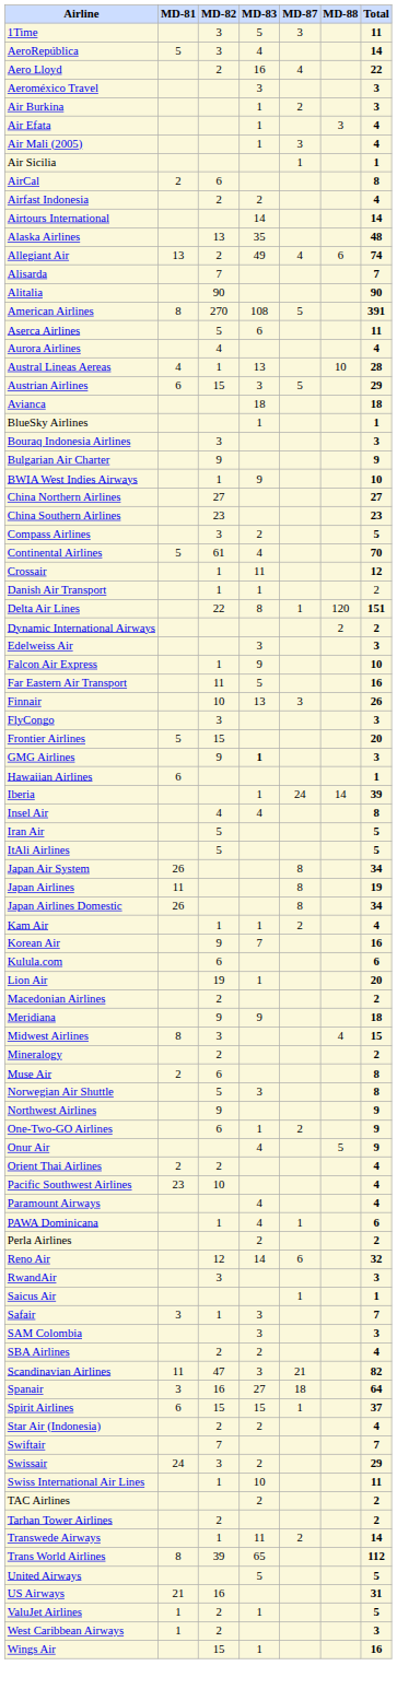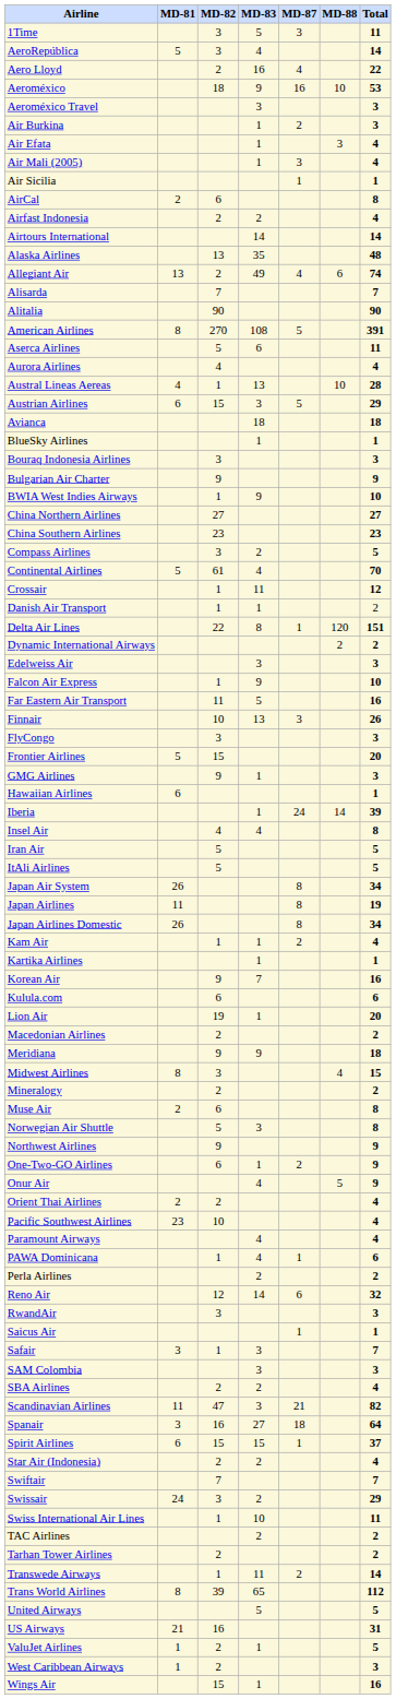 <table class="wikitable sortable" style="text-align:center; background-color:#fbf8db">
 <tr>
 <th style="background-color:#ccddff">Airline</th>
 <th style="background-color:#ccddff">MD-81</th>
 <th style="background-color:#ccddff">MD-82</th>
 <th style="background-color:#ccddff">MD-83</th>
 <th style="background-color:#ccddff">MD-87</th>
 <th style="background-color:#ccddff">MD-88</th>
 <th style="background-color:#ccddff">Total</th>
 </tr>
 <tr>
 <td align="left"><a href='#'>1Time</a></td>
 <td></td>
 <td>3</td>
 <td>5</td>
 <td>3</td>
 <td></td>
 <td><strong>11</strong></td>
 </tr>
 <tr>
 <td align="left"><a href='#'>AeroRepública</a></td>
 <td>5</td>
 <td>3</td>
 <td>4</td>
 <td></td>
 <td></td>
 <td><strong>14</strong></td>
 </tr>
 <tr>
 <td align="left"><a href='#'>Aero Lloyd</a></td>
 <td></td>
 <td>2</td>
 <td>16</td>
 <td>4</td>
 <td></td>
 <td><strong>22</strong></td>
+</tr>
+<tr>
+<td align="left"><a href='#'>Aeroméxico</a></td>
+<td></td>
+<td>18</td>
+<td>9</td>
+<td>16</td>
+<td>10</td>
+<td><strong>53</strong></td>
 </tr>
 <tr>
 <td align="left"><a href='#'>Aeroméxico Travel</a></td>
 <td></td>
 <td></td>
 <td>3</td>
 <td></td>
 <td></td>
 <td><strong>3</strong></td>
 </tr>
 <tr>
 <td align="left"><a href='#'>Air Burkina</a></td>
 <td></td>
 <td></td>
 <td>1</td>
 <td>2</td>
 <td></td>
 <td><strong>3</strong></td>
 </tr>
 <tr>
 <td align="left"><a href='#'>Air Efata</a></td>
 <td></td>
 <td></td>
 <td>1</td>
 <td></td>
 <td>3</td>
 <td><strong>4</strong></td>
 </tr>
 <tr>
 <td align="left"><a href='#'>Air Mali (2005)</a></td>
 <td></td>
 <td></td>
 <td>1</td>
 <td>3</td>
 <td></td>
 <td><strong>4</strong></td>
 </tr>
 <tr>
 <td align="left">Air Sicilia</td>
 <td></td>
 <td></td>
 <td></td>
 <td>1</td>
 <td></td>
 <td><strong>1</strong></td>
 </tr>
 <tr>
 <td align="left"><a href='#'>AirCal</a></td>
 <td>2</td>
 <td>6</td>
 <td></td>
 <td></td>
 <td></td>
 <td><strong>8</strong></td>
 </tr>
 <tr>
 <td align="left"><a href='#'>Airfast Indonesia</a></td>
 <td></td>
 <td>2</td>
 <td>2</td>
 <td></td>
 <td></td>
 <td><strong>4</strong></td>
 </tr>
 <tr>
 <td align="left"><a href='#'>Airtours International</a></td>
 <td></td>
 <td></td>
 <td>14</td>
 <td></td>
 <td></td>
 <td><strong>14</strong></td>
 </tr>
 <tr>
 <td align="left"><a href='#'>Alaska Airlines</a></td>
 <td></td>
 <td>13</td>
 <td>35</td>
 <td></td>
 <td></td>
 <td><strong>48</strong></td>
 </tr>
 <tr>
 <td align="left"><a href='#'>Allegiant Air</a></td>
 <td>13</td>
 <td>2</td>
 <td>49</td>
 <td>4</td>
 <td>6</td>
 <td><strong>74</strong></td>
 </tr>
 <tr>
 <td align="left"><a href='#'>Alisarda</a></td>
 <td></td>
 <td>7</td>
 <td></td>
 <td></td>
 <td></td>
 <td><strong>7</strong></td>
 </tr>
 <tr>
 <td align="left"><a href='#'>Alitalia</a></td>
 <td></td>
 <td>90</td>
 <td></td>
 <td></td>
 <td></td>
 <td><strong>90</strong></td>
 </tr>
 <tr>
 <td align="left"><a href='#'>American Airlines</a></td>
 <td>8</td>
 <td>270</td>
 <td>108</td>
 <td>5</td>
 <td></td>
 <td><strong>391</strong></td>
 </tr>
 <tr>
 <td align="left"><a href='#'>Aserca Airlines</a></td>
 <td></td>
 <td>5</td>
 <td>6</td>
 <td></td>
 <td></td>
 <td><strong>11</strong></td>
 </tr>
 <tr>
 <td align="left"><a href='#'>Aurora Airlines</a></td>
 <td></td>
 <td>4</td>
 <td></td>
 <td></td>
 <td></td>
 <td><strong>4</strong></td>
 </tr>
 <tr>
 <td align="left"><a href='#'>Austral Lineas Aereas</a></td>
 <td>4</td>
 <td>1</td>
 <td>13</td>
 <td></td>
 <td>10</td>
 <td><strong>28</strong></td>
 </tr>
 <tr>
 <td align="left"><a href='#'>Austrian Airlines</a></td>
 <td>6</td>
 <td>15</td>
 <td>3</td>
 <td>5</td>
 <td></td>
 <td><strong>29</strong></td>
 </tr>
 <tr>
 <td align="left"><a href='#'>Avianca</a></td>
 <td></td>
 <td></td>
 <td>18</td>
 <td></td>
 <td></td>
 <td><strong>18</strong></td>
 </tr>
 <tr>
 <td align="left">BlueSky Airlines</td>
 <td></td>
 <td></td>
 <td>1</td>
 <td></td>
 <td></td>
 <td><strong>1</strong></td>
 </tr>
 <tr>
 <td align="left"><a href='#'>Bouraq Indonesia Airlines</a></td>
 <td></td>
 <td>3</td>
 <td></td>
 <td></td>
 <td></td>
 <td><strong>3</strong></td>
 </tr>
 <tr>
 <td align="left"><a href='#'>Bulgarian Air Charter</a></td>
 <td></td>
 <td>9</td>
 <td></td>
 <td></td>
 <td></td>
 <td><strong>9</strong></td>
 </tr>
 <tr>
 <td align="left"><a href='#'>BWIA West Indies Airways</a></td>
 <td></td>
 <td>1</td>
 <td>9</td>
 <td></td>
 <td></td>
 <td><strong>10</strong></td>
 </tr>
 <tr>
 <td align="left"><a href='#'>China Northern Airlines</a></td>
 <td></td>
 <td>27</td>
 <td></td>
 <td></td>
 <td></td>
 <td><strong>27</strong></td>
 </tr>
 <tr>
 <td align="left"><a href='#'>China Southern Airlines</a></td>
 <td></td>
 <td>23</td>
 <td></td>
 <td></td>
 <td></td>
 <td><strong>23</strong></td>
 </tr>
 <tr>
 <td align="left"><a href='#'>Compass Airlines</a></td>
 <td></td>
 <td>3</td>
 <td>2</td>
 <td></td>
 <td></td>
 <td><strong>5</strong></td>
 </tr>
 <tr>
 <td align="left"><a href='#'>Continental Airlines</a></td>
 <td>5</td>
 <td>61</td>
 <td>4</td>
 <td></td>
 <td></td>
 <td><strong>70</strong></td>
 </tr>
 <tr>
 <td align="left"><a href='#'>Crossair</a></td>
 <td></td>
 <td>1</td>
 <td>11</td>
 <td></td>
 <td></td>
 <td><strong>12</strong></td>
 </tr>
 <tr>
 <td align="left"><a href='#'>Danish Air Transport</a></td>
 <td></td>
 <td>1</td>
 <td>1</td>
 <td></td>
 <td></td>
 <td>2</td>
 </tr>
 <tr>
 <td align="left"><a href='#'>Delta Air Lines</a></td>
 <td></td>
 <td>22</td>
 <td>8</td>
 <td>1</td>
 <td>120</td>
 <td><strong>151</strong></td>
 </tr>
 <tr>
 <td align="left"><a href='#'>Dynamic International Airways</a></td>
 <td></td>
 <td></td>
 <td></td>
 <td></td>
 <td>2</td>
 <td><strong>2</strong></td>
 </tr>
 <tr>
 <td align="left"><a href='#'>Edelweiss Air</a></td>
 <td></td>
 <td></td>
 <td>3</td>
 <td></td>
 <td></td>
 <td><strong>3</strong></td>
 </tr>
 <tr>
 <td align="left"><a href='#'>Falcon Air Express</a></td>
 <td></td>
 <td>1</td>
 <td>9</td>
 <td></td>
 <td></td>
 <td><strong>10</strong></td>
 </tr>
 <tr>
 <td align="left"><a href='#'>Far Eastern Air Transport</a></td>
 <td></td>
 <td>11</td>
 <td>5</td>
 <td></td>
 <td></td>
 <td><strong>16</strong></td>
 </tr>
 <tr>
 <td align="left"><a href='#'>Finnair</a></td>
 <td></td>
 <td>10</td>
 <td>13</td>
 <td>3</td>
 <td></td>
 <td><strong>26</strong></td>
 </tr>
 <tr>
 <td align="left"><a href='#'>FlyCongo</a></td>
 <td></td>
 <td>3</td>
 <td></td>
 <td></td>
 <td></td>
 <td><strong>3</strong></td>
 </tr>
 <tr>
 <td align="left"><a href='#'>Frontier Airlines</a></td>
 <td>5</td>
 <td>15</td>
 <td></td>
 <td></td>
 <td></td>
 <td><strong>20</strong></td>
 </tr>
 <tr>
 <td align="left"><a href='#'>GMG Airlines</a></td>
 <td></td>
 <td>9</td>
-<td><strong>1</strong></td>
+<td>1</td>
 <td></td>
 <td></td>
 <td><strong>3</strong></td>
 </tr>
 <tr>
 <td align="left"><a href='#'>Hawaiian Airlines</a></td>
 <td>6</td>
 <td></td>
 <td></td>
 <td></td>
 <td></td>
 <td><strong>1</strong></td>
 </tr>
 <tr>
 <td align="left"><a href='#'>Iberia</a></td>
 <td></td>
 <td></td>
 <td>1</td>
 <td>24</td>
 <td>14</td>
 <td><strong>39</strong></td>
 </tr>
 <tr>
 <td align="left"><a href='#'>Insel Air</a></td>
 <td></td>
 <td>4</td>
 <td>4</td>
 <td></td>
 <td></td>
 <td><strong>8</strong></td>
 </tr>
 <tr>
 <td align="left"><a href='#'>Iran Air</a></td>
 <td></td>
 <td>5</td>
 <td></td>
 <td></td>
 <td></td>
 <td><strong>5</strong></td>
 </tr>
 <tr>
 <td align="left"><a href='#'>ItAli Airlines</a></td>
 <td></td>
 <td>5</td>
 <td></td>
 <td></td>
 <td></td>
 <td><strong>5</strong></td>
 </tr>
 <tr>
 <td align="left"><a href='#'>Japan Air System</a></td>
 <td>26</td>
 <td></td>
 <td></td>
 <td>8</td>
 <td></td>
 <td><strong>34</strong></td>
 </tr>
 <tr>
 <td align="left"><a href='#'>Japan Airlines</a></td>
 <td>11</td>
 <td></td>
 <td></td>
 <td>8</td>
 <td></td>
 <td><strong>19</strong></td>
 </tr>
 <tr>
 <td align="left"><a href='#'>Japan Airlines Domestic</a></td>
 <td>26</td>
 <td></td>
 <td></td>
 <td>8</td>
 <td></td>
 <td><strong>34</strong></td>
 </tr>
 <tr>
 <td align="left"><a href='#'>Kam Air</a></td>
 <td></td>
 <td>1</td>
 <td>1</td>
 <td>2</td>
 <td></td>
 <td><strong>4</strong></td>
+</tr>
+<tr>
+<td align="left"><a href='#'>Kartika Airlines</a></td>
+<td></td>
+<td></td>
+<td>1</td>
+<td></td>
+<td></td>
+<td><strong>1</strong></td>
 </tr>
 <tr>
 <td align="left"><a href='#'>Korean Air</a></td>
 <td></td>
 <td>9</td>
 <td>7</td>
 <td></td>
 <td></td>
 <td><strong>16</strong></td>
 </tr>
 <tr>
 <td align="left"><a href='#'>Kulula.com</a></td>
 <td></td>
 <td>6</td>
 <td></td>
 <td></td>
 <td></td>
 <td><strong>6</strong></td>
 </tr>
 <tr>
 <td align="left"><a href='#'>Lion Air</a></td>
 <td></td>
 <td>19</td>
 <td>1</td>
 <td></td>
 <td></td>
 <td><strong>20</strong></td>
 </tr>
 <tr>
 <td align="left"><a href='#'>Macedonian Airlines</a></td>
 <td></td>
 <td>2</td>
 <td></td>
 <td></td>
 <td></td>
 <td><strong>2</strong></td>
 </tr>
 <tr>
 <td align="left"><a href='#'>Meridiana</a></td>
 <td></td>
 <td>9</td>
 <td>9</td>
 <td></td>
 <td></td>
 <td><strong>18</strong></td>
 </tr>
 <tr>
 <td align="left"><a href='#'>Midwest Airlines</a></td>
 <td>8</td>
 <td>3</td>
 <td></td>
 <td></td>
 <td>4</td>
 <td><strong>15</strong></td>
 </tr>
 <tr>
 <td align="left"><a href='#'>Mineralogy</a></td>
 <td></td>
 <td>2</td>
 <td></td>
 <td></td>
 <td></td>
 <td><strong>2</strong></td>
 </tr>
 <tr>
 <td align="left"><a href='#'>Muse Air</a></td>
 <td>2</td>
 <td>6</td>
 <td></td>
 <td></td>
 <td></td>
 <td><strong>8</strong></td>
 </tr>
 <tr>
 <td align="left"><a href='#'>Norwegian Air Shuttle</a></td>
 <td></td>
 <td>5</td>
 <td>3</td>
 <td></td>
 <td></td>
 <td><strong>8</strong></td>
 </tr>
 <tr>
 <td align="left"><a href='#'>Northwest Airlines</a></td>
 <td></td>
 <td>9</td>
 <td></td>
 <td></td>
 <td></td>
 <td><strong>9</strong></td>
 </tr>
 <tr>
 <td align="left"><a href='#'>One-Two-GO Airlines</a></td>
 <td></td>
 <td>6</td>
 <td>1</td>
 <td>2</td>
 <td></td>
 <td><strong>9</strong></td>
 </tr>
 <tr>
 <td align="left"><a href='#'>Onur Air</a></td>
 <td></td>
 <td></td>
 <td>4</td>
 <td></td>
 <td>5</td>
 <td><strong>9</strong></td>
 </tr>
 <tr>
 <td align="left"><a href='#'>Orient Thai Airlines</a></td>
 <td>2</td>
 <td>2</td>
 <td></td>
 <td></td>
 <td></td>
 <td><strong>4</strong></td>
 </tr>
 <tr>
 <td align="left"><a href='#'>Pacific Southwest Airlines</a></td>
 <td>23</td>
 <td>10</td>
 <td></td>
 <td></td>
 <td></td>
 <td><strong>4</strong></td>
 </tr>
 <tr>
 <td align="left"><a href='#'>Paramount Airways</a></td>
 <td></td>
 <td></td>
 <td>4</td>
 <td></td>
 <td></td>
 <td><strong>4</strong></td>
 </tr>
 <tr>
 <td align="left"><a href='#'>PAWA Dominicana</a></td>
 <td></td>
 <td>1</td>
 <td>4</td>
 <td>1</td>
 <td></td>
 <td><strong>6</strong></td>
 </tr>
 <tr>
 <td align="left">Perla Airlines</td>
 <td></td>
 <td></td>
 <td>2</td>
 <td></td>
 <td></td>
 <td><strong>2</strong></td>
 </tr>
 <tr>
 <td align="left"><a href='#'>Reno Air</a></td>
 <td></td>
 <td>12</td>
 <td>14</td>
 <td>6</td>
 <td></td>
 <td><strong>32</strong></td>
 </tr>
 <tr>
 <td align="left"><a href='#'>RwandAir</a></td>
 <td></td>
 <td>3</td>
 <td></td>
 <td></td>
 <td></td>
 <td><strong>3</strong></td>
 </tr>
 <tr>
 <td align="left"><a href='#'>Saicus Air</a></td>
 <td></td>
 <td></td>
 <td></td>
 <td>1</td>
 <td></td>
 <td><strong>1</strong></td>
 </tr>
 <tr>
 <td align="left"><a href='#'>Safair</a></td>
 <td>3</td>
 <td>1</td>
 <td>3</td>
 <td></td>
 <td></td>
 <td><strong>7</strong></td>
 </tr>
 <tr>
 <td align="left"><a href='#'>SAM Colombia</a></td>
 <td></td>
 <td></td>
 <td>3</td>
 <td></td>
 <td></td>
 <td><strong>3</strong></td>
 </tr>
 <tr>
 <td align="left"><a href='#'>SBA Airlines</a></td>
 <td></td>
 <td>2</td>
 <td>2</td>
 <td></td>
 <td></td>
 <td><strong>4</strong></td>
 </tr>
 <tr>
 <td align="left"><a href='#'>Scandinavian Airlines</a></td>
 <td>11</td>
 <td>47</td>
 <td>3</td>
 <td>21</td>
 <td></td>
 <td><strong>82</strong></td>
 </tr>
 <tr>
 <td align="left"><a href='#'>Spanair</a></td>
 <td>3</td>
 <td>16</td>
 <td>27</td>
 <td>18</td>
 <td></td>
 <td><strong>64</strong></td>
 </tr>
 <tr>
 <td align="left"><a href='#'>Spirit Airlines</a></td>
 <td>6</td>
 <td>15</td>
 <td>15</td>
 <td>1</td>
 <td></td>
 <td><strong>37</strong></td>
 </tr>
 <tr>
 <td align="left"><a href='#'>Star Air (Indonesia)</a></td>
 <td></td>
 <td>2</td>
 <td>2</td>
 <td></td>
 <td></td>
 <td><strong>4</strong></td>
 </tr>
 <tr>
 <td align="left"><a href='#'>Swiftair</a></td>
 <td></td>
 <td>7</td>
 <td></td>
 <td></td>
 <td></td>
 <td><strong>7</strong></td>
 </tr>
 <tr>
 <td align="left"><a href='#'>Swissair</a></td>
 <td>24</td>
 <td>3</td>
 <td>2</td>
 <td></td>
 <td></td>
 <td><strong>29</strong></td>
 </tr>
 <tr>
 <td align="left"><a href='#'>Swiss International Air Lines</a></td>
 <td></td>
 <td>1</td>
 <td>10</td>
 <td></td>
 <td></td>
 <td><strong>11</strong></td>
 </tr>
 <tr>
 <td align="left">TAC Airlines</td>
 <td></td>
 <td></td>
 <td>2</td>
 <td></td>
 <td></td>
 <td><strong>2</strong></td>
 </tr>
 <tr>
 <td align="left"><a href='#'>Tarhan Tower Airlines</a></td>
 <td></td>
 <td>2</td>
 <td></td>
 <td></td>
 <td></td>
 <td><strong>2</strong></td>
 </tr>
 <tr>
 <td align="left"><a href='#'>Transwede Airways</a></td>
 <td></td>
 <td>1</td>
 <td>11</td>
 <td>2</td>
 <td></td>
 <td><strong>14</strong></td>
 </tr>
 <tr>
 <td align="left"><a href='#'>Trans World Airlines</a></td>
 <td>8</td>
 <td>39</td>
 <td>65</td>
 <td></td>
 <td></td>
 <td><strong>112</strong></td>
 </tr>
 <tr>
 <td align="left"><a href='#'>United Airways</a></td>
 <td></td>
 <td></td>
 <td>5</td>
 <td></td>
 <td></td>
 <td><strong>5</strong></td>
 </tr>
 <tr>
 <td align="left"><a href='#'>US Airways</a></td>
 <td>21</td>
 <td>16</td>
 <td></td>
 <td></td>
 <td></td>
 <td><strong>31</strong></td>
 </tr>
 <tr>
 <td align="left"><a href='#'>ValuJet Airlines</a></td>
 <td>1</td>
 <td>2</td>
 <td>1</td>
 <td></td>
 <td></td>
 <td><strong>5</strong></td>
 </tr>
 <tr>
 <td align="left"><a href='#'>West Caribbean Airways</a></td>
 <td>1</td>
 <td>2</td>
 <td></td>
 <td></td>
 <td></td>
 <td><strong>3</strong></td>
 </tr>
 <tr>
 <td align="left"><a href='#'>Wings Air</a></td>
 <td></td>
 <td>15</td>
 <td>1</td>
 <td></td>
 <td></td>
 <td><strong>16</strong></td>
 </tr>
 </table>
